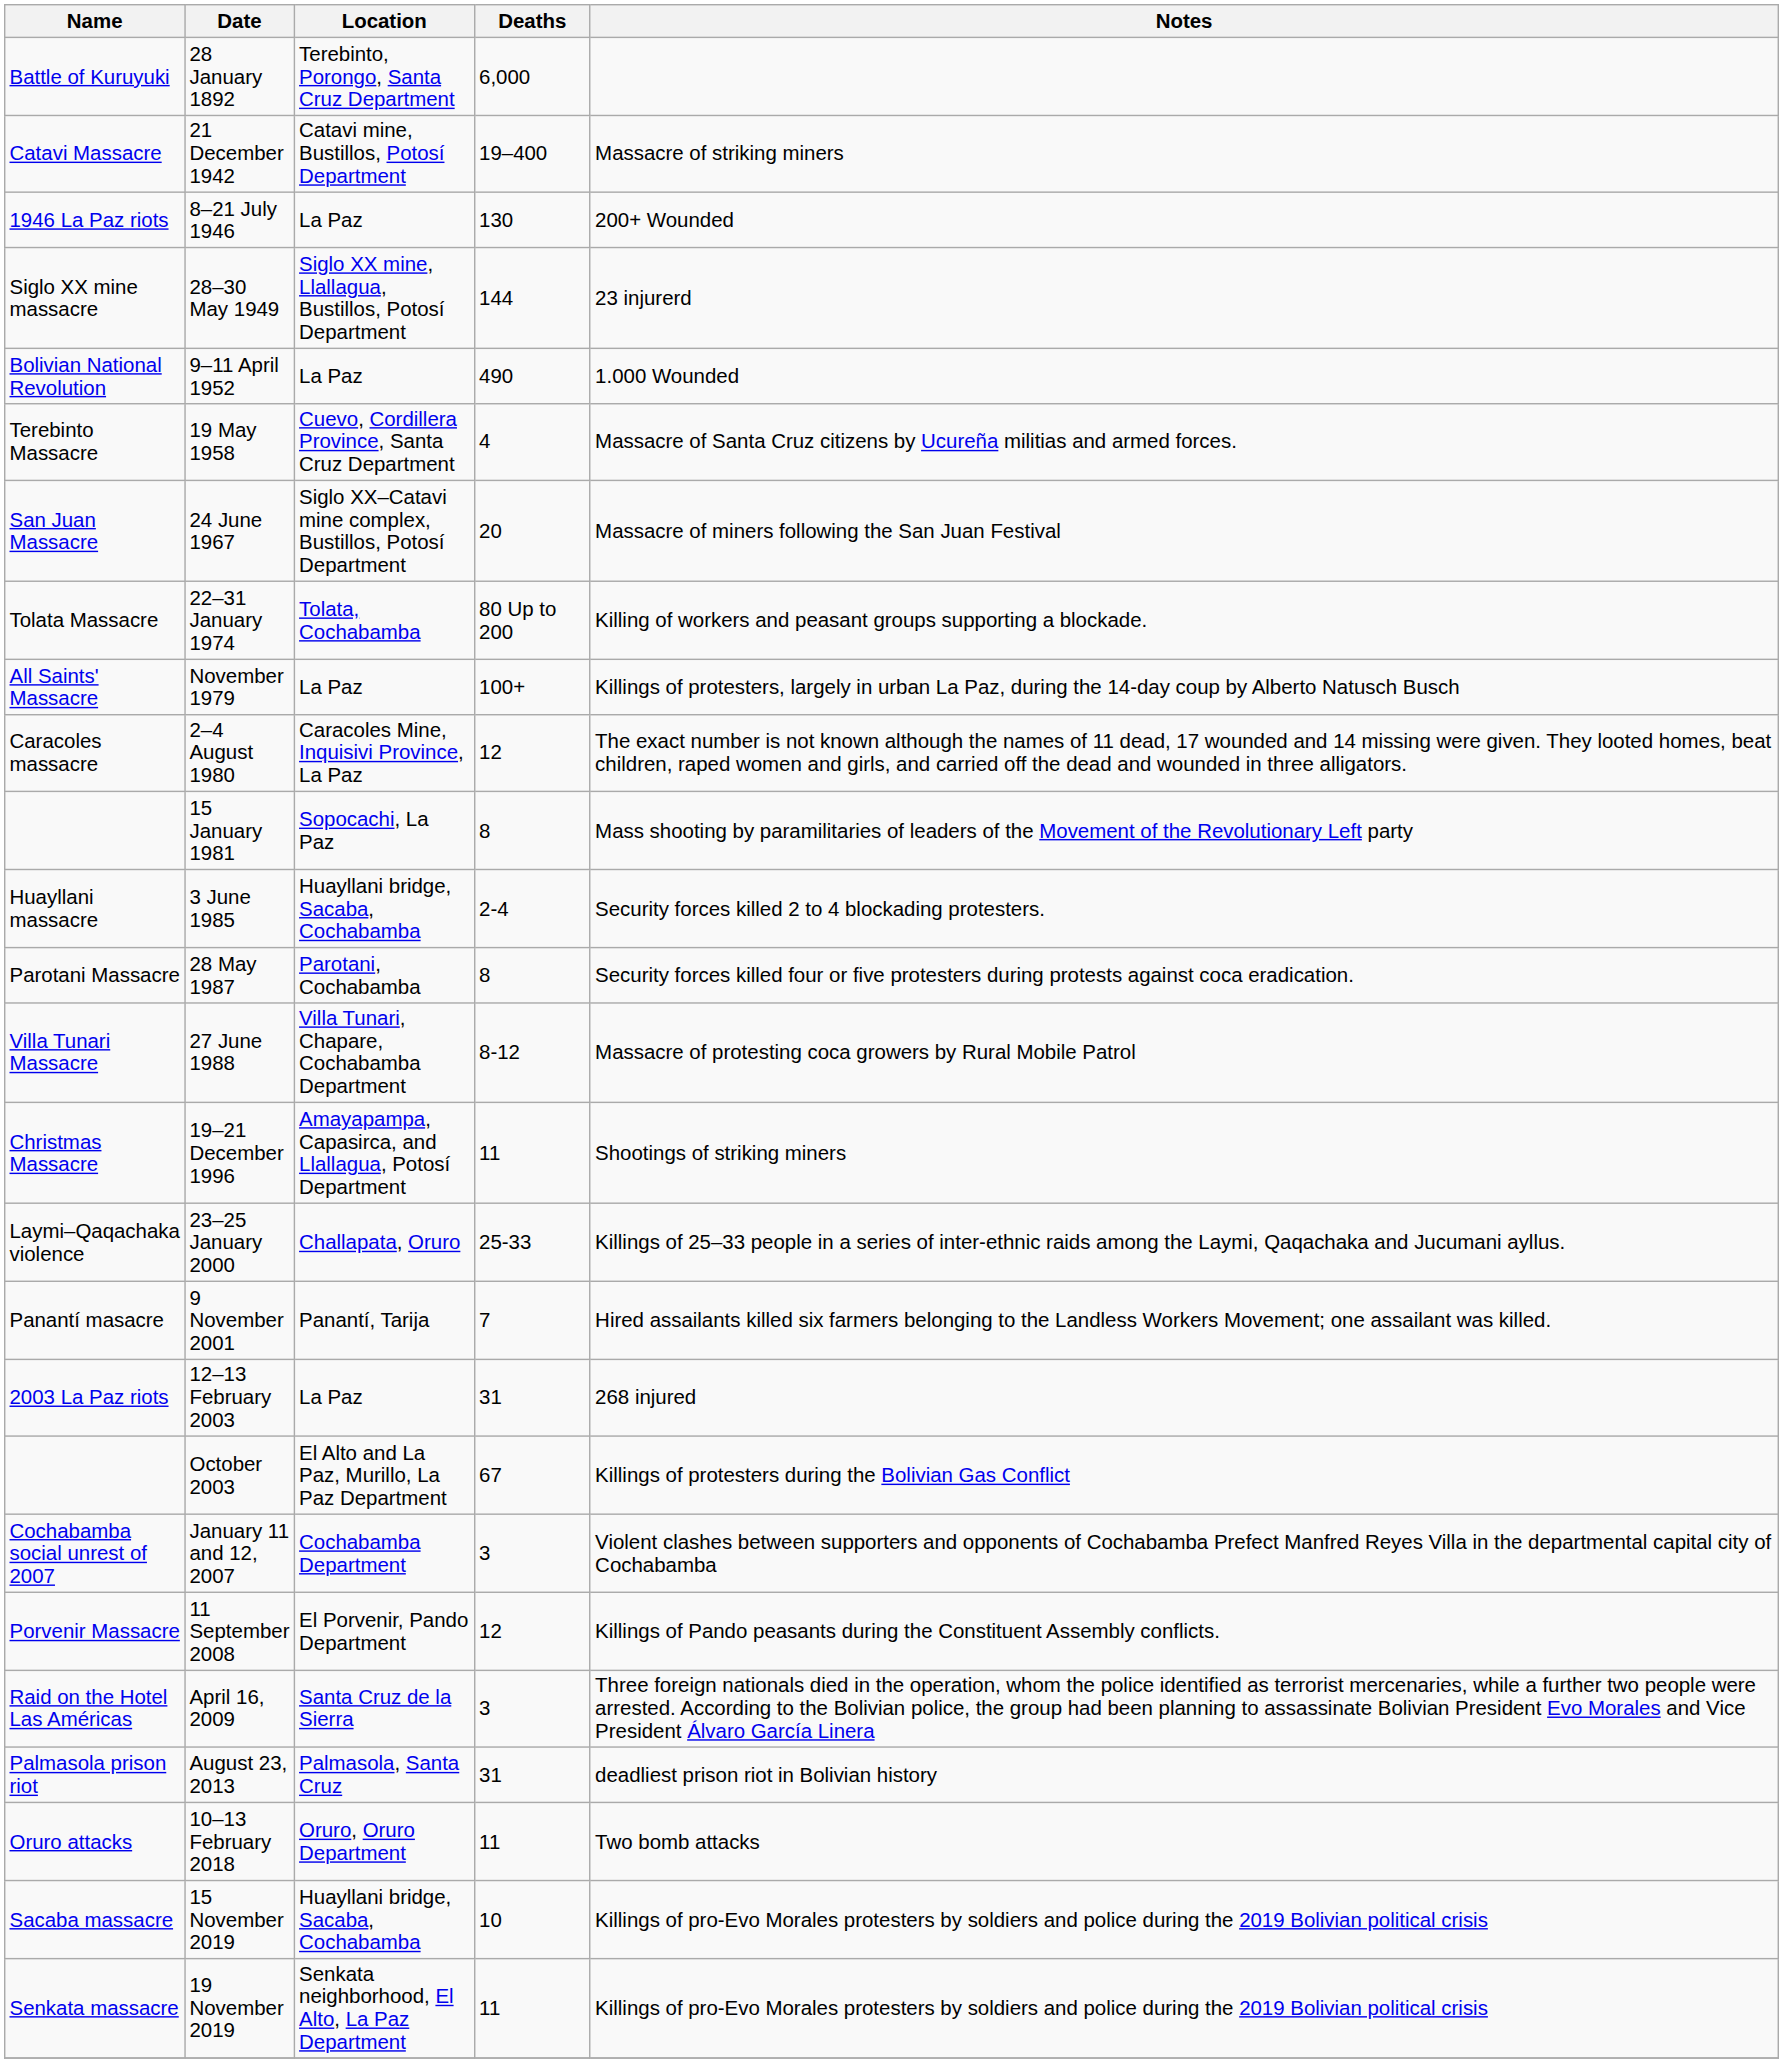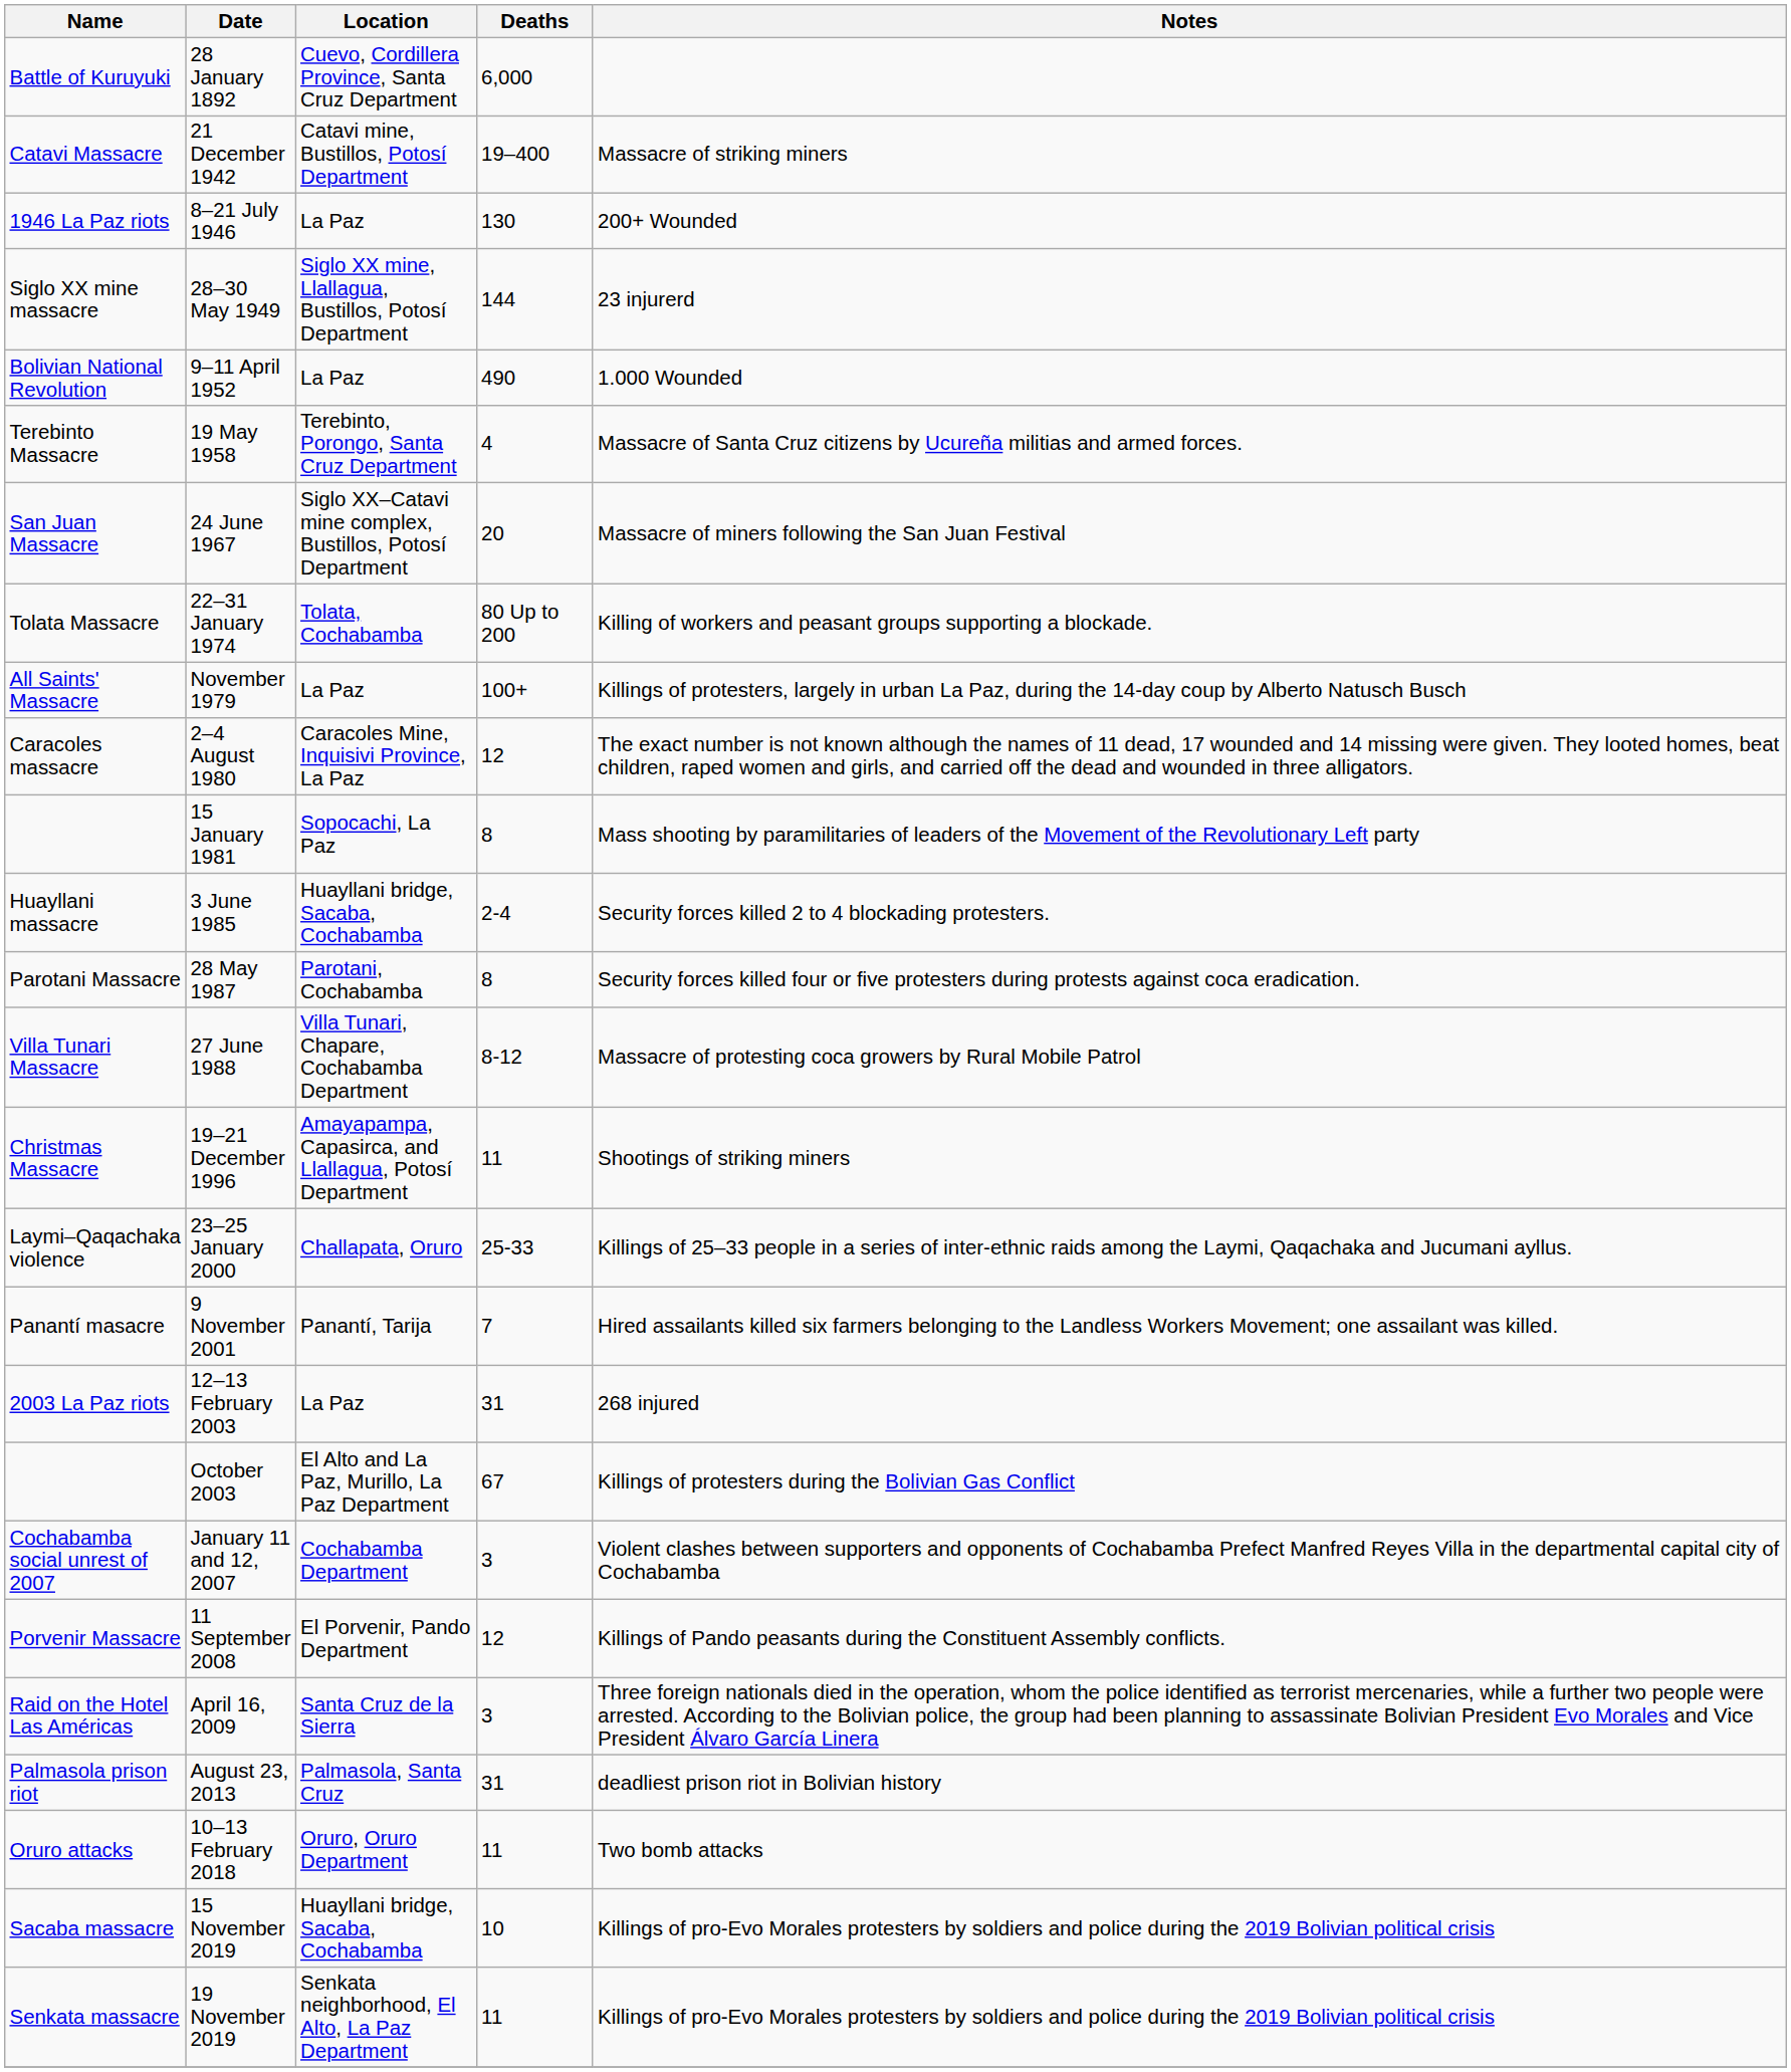 <table class="sortable wikitable" style="font-size:90%;">
 <tr>
 <th style="width:120px;">Name</th>
 <th style="width:65px;">Date</th>
 <th style="width:120px;">Location</th>
 <th style="width:75px;" data-sort-type=number>Deaths</th>
 <th class="unsortable">Notes</th>
 </tr>
 <tr>
 <td><a href='#'>Battle of Kuruyuki</a></td>
 <td>28 January 1892</td>
-<td>Terebinto, <a href='#'>Porongo</a>, <a href='#'>Santa Cruz Department</a></td>
+<td><a href='#'>Cuevo</a>, <a href='#'>Cordillera Province</a>, Santa Cruz Department</td>
 <td>6,000</td>
 <td></td>
 </tr>
 <tr>
 <td><a href='#'>Catavi Massacre</a></td>
 <td>21 December 1942</td>
 <td>Catavi mine, Bustillos, <a href='#'>Potosí Department</a></td>
 <td>19–400</td>
 <td>Massacre of striking miners</td>
 </tr>
 <tr>
 <td><a href='#'>1946 La Paz riots</a></td>
 <td>8–21 July 1946</td>
 <td>La Paz</td>
 <td>130</td>
 <td>200+ Wounded</td>
 </tr>
 <tr>
 <td>Siglo XX mine massacre</td>
 <td>28–30 May 1949</td>
 <td><a href='#'>Siglo XX mine</a>, <a href='#'>Llallagua</a>, Bustillos, Potosí Department</td>
 <td>144</td>
 <td>23 injurerd</td>
 </tr>
 <tr>
 <td><a href='#'>Bolivian National Revolution</a></td>
 <td>9–11 April 1952</td>
 <td>La Paz</td>
 <td>490</td>
 <td>1.000 Wounded</td>
 </tr>
 <tr>
 <td>Terebinto Massacre</td>
 <td>19 May 1958</td>
-<td><a href='#'>Cuevo</a>, <a href='#'>Cordillera Province</a>, Santa Cruz Department</td>
+<td>Terebinto, <a href='#'>Porongo</a>, <a href='#'>Santa Cruz Department</a></td>
 <td>4</td>
 <td>Massacre of Santa Cruz citizens by <a href='#'>Ucureña</a> militias and armed forces.</td>
 </tr>
 <tr>
 <td><a href='#'>San Juan Massacre</a></td>
 <td>24 June 1967</td>
 <td>Siglo XX–Catavi mine complex, Bustillos, Potosí Department</td>
 <td>20</td>
 <td>Massacre of miners following the San Juan Festival</td>
 </tr>
 <tr>
 <td>Tolata Massacre</td>
 <td>22–31 January 1974</td>
 <td><a href='#'>Tolata, Cochabamba</a></td>
 <td>80 Up to 200</td>
 <td>Killing of workers and peasant groups supporting a blockade.</td>
 </tr>
 <tr>
 <td><a href='#'>All Saints' Massacre</a></td>
 <td>November 1979</td>
 <td>La Paz</td>
 <td>100+</td>
 <td>Killings of protesters, largely in urban La Paz, during the 14-day coup by Alberto Natusch Busch</td>
 </tr>
 <tr>
 <td>Caracoles massacre</td>
 <td>2–4 August 1980</td>
 <td>Caracoles Mine, <a href='#'>Inquisivi Province</a>, La Paz</td>
 <td>12</td>
 <td>The exact number is not known although the names of 11 dead, 17 wounded and 14 missing were given. They looted homes, beat children, raped women and girls, and carried off the dead and wounded in three alligators.</td>
 </tr>
 <tr>
 <td></td>
 <td>15 January 1981</td>
 <td><a href='#'>Sopocachi</a>, La Paz</td>
 <td>8</td>
 <td>Mass shooting by paramilitaries of leaders of the <a href='#'>Movement of the Revolutionary Left</a> party</td>
 </tr>
 <tr>
 <td>Huayllani massacre</td>
 <td>3 June 1985</td>
 <td>Huayllani bridge, <a href='#'>Sacaba</a>, <a href='#'>Cochabamba</a></td>
 <td>2-4</td>
 <td>Security forces killed 2 to 4 blockading protesters.</td>
 </tr>
 <tr>
 <td>Parotani Massacre</td>
 <td>28 May 1987</td>
 <td><a href='#'>Parotani</a>, Cochabamba</td>
 <td>8</td>
 <td>Security forces killed four or five protesters during protests against coca eradication.</td>
 </tr>
 <tr>
 <td><a href='#'>Villa Tunari Massacre</a></td>
 <td>27 June 1988</td>
 <td><a href='#'>Villa Tunari</a>, Chapare, Cochabamba Department</td>
 <td>8-12</td>
 <td>Massacre of protesting coca growers by Rural Mobile Patrol</td>
 </tr>
 <tr>
 <td><a href='#'>Christmas Massacre</a></td>
 <td>19–21 December 1996</td>
 <td><a href='#'>Amayapampa</a>, Capasirca, and <a href='#'>Llallagua</a>, Potosí Department</td>
 <td>11</td>
 <td>Shootings of striking miners</td>
 </tr>
 <tr>
 <td>Laymi–Qaqachaka violence</td>
 <td>23–25 January 2000</td>
 <td><a href='#'>Challapata</a>, <a href='#'>Oruro</a></td>
 <td>25-33</td>
 <td>Killings of 25–33 people in a series of inter-ethnic raids among the Laymi, Qaqachaka and Jucumani ayllus.</td>
 </tr>
 <tr>
 <td>Panantí masacre</td>
 <td>9 November 2001</td>
 <td>Panantí, Tarija</td>
 <td>7</td>
 <td>Hired assailants killed six farmers belonging to the Landless Workers Movement; one assailant was killed.</td>
 </tr>
 <tr>
 <td><a href='#'>2003 La Paz riots</a></td>
 <td>12–13 February 2003</td>
 <td>La Paz</td>
 <td>31</td>
 <td>268 injured</td>
 </tr>
 <tr>
 <td></td>
 <td>October 2003</td>
 <td>El Alto and La Paz, Murillo, La Paz Department</td>
 <td>67</td>
 <td>Killings of protesters during the <a href='#'>Bolivian Gas Conflict</a></td>
 </tr>
 <tr>
 <td><a href='#'>Cochabamba social unrest of 2007</a></td>
 <td>January 11 and 12, 2007</td>
 <td><a href='#'>Cochabamba Department</a></td>
 <td>3</td>
 <td>Violent clashes between supporters and opponents of Cochabamba Prefect Manfred Reyes Villa in the departmental capital city of Cochabamba</td>
 </tr>
 <tr>
 <td><a href='#'>Porvenir Massacre</a></td>
 <td>11 September 2008</td>
 <td>El Porvenir, Pando Department</td>
 <td>12</td>
 <td>Killings of Pando peasants during the Constituent Assembly conflicts.</td>
 </tr>
 <tr>
 <td><a href='#'>Raid on the Hotel Las Américas</a></td>
 <td>April 16, 2009</td>
 <td><a href='#'>Santa Cruz de la Sierra</a></td>
 <td>3</td>
 <td>Three foreign nationals died in the operation, whom the police identified as terrorist mercenaries, while a further two people were arrested. According to the Bolivian police, the group had been planning to assassinate Bolivian President <a href='#'>Evo Morales</a> and Vice President <a href='#'>Álvaro García Linera</a></td>
 </tr>
 <tr>
 <td><a href='#'>Palmasola prison riot</a></td>
 <td>August 23, 2013</td>
 <td><a href='#'>Palmasola</a>, <a href='#'>Santa Cruz</a></td>
 <td>31</td>
 <td>deadliest prison riot in Bolivian history</td>
 </tr>
 <tr>
 <td><a href='#'>Oruro attacks</a></td>
 <td>10–13 February 2018</td>
 <td><a href='#'>Oruro</a>, <a href='#'>Oruro Department</a></td>
 <td>11</td>
 <td>Two bomb attacks</td>
 </tr>
 <tr>
 <td><a href='#'>Sacaba massacre</a></td>
 <td>15 November 2019</td>
 <td>Huayllani bridge, <a href='#'>Sacaba</a>, <a href='#'>Cochabamba</a></td>
 <td>10</td>
 <td>Killings of pro-Evo Morales protesters by soldiers and police during the <a href='#'>2019 Bolivian political crisis</a></td>
 </tr>
 <tr>
 <td><a href='#'>Senkata massacre</a></td>
 <td>19 November 2019</td>
 <td>Senkata neighborhood, <a href='#'>El Alto</a>, <a href='#'>La Paz Department</a></td>
 <td>11</td>
 <td>Killings of pro-Evo Morales protesters by soldiers and police during the <a href='#'>2019 Bolivian political crisis</a></td>
 </tr>
 <tr>
 </tr>
 </table>
